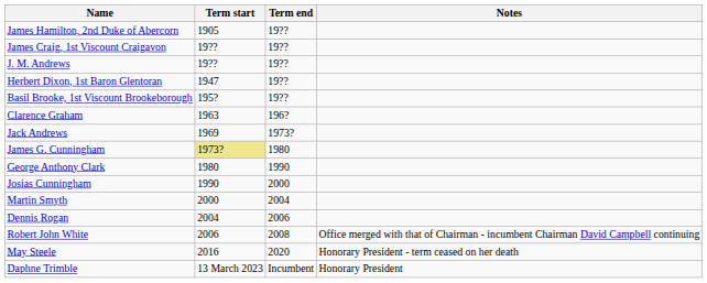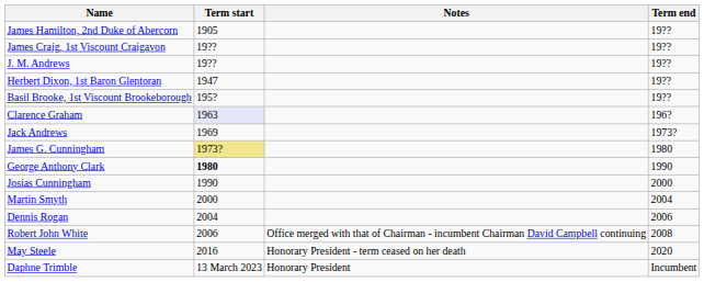 <table class="wikitable">
 <tr>
 <th>Name</th>
 <th>Term start</th>
+<th>Notes</th>
 <th>Term end</th>
-<th>Notes</th>
 </tr>
 <tr>
 <td><a href='#'>James Hamilton, 2nd Duke of Abercorn</a></td>
 <td>1905</td>
+<td></td>
 <td>19??</td>
-<td></td>
 </tr>
 <tr>
 <td><a href='#'>James Craig, 1st Viscount Craigavon</a></td>
 <td>19??</td>
+<td></td>
 <td>19??</td>
-<td></td>
 </tr>
 <tr>
 <td><a href='#'>J. M. Andrews</a></td>
 <td>19??</td>
+<td></td>
 <td>19??</td>
-<td></td>
 </tr>
 <tr>
 <td><a href='#'>Herbert Dixon, 1st Baron Glentoran</a></td>
 <td>1947</td>
+<td></td>
 <td>19??</td>
-<td></td>
 </tr>
 <tr>
 <td><a href='#'>Basil Brooke, 1st Viscount Brookeborough</a></td>
 <td>195?</td>
+<td></td>
 <td>19??</td>
-<td></td>
 </tr>
 <tr>
 <td><a href='#'>Clarence Graham</a></td>
-<td>1963</td>
+<td style="background: lavender;">1963</td>
+<td></td>
 <td>196?</td>
-<td></td>
 </tr>
 <tr>
 <td><a href='#'>Jack Andrews</a></td>
 <td>1969</td>
+<td></td>
 <td>1973?</td>
-<td></td>
 </tr>
 <tr>
 <td><a href='#'>James G. Cunningham</a></td>
 <td style="background: khaki;">1973?</td>
+<td></td>
 <td>1980</td>
-<td></td>
 </tr>
 <tr>
 <td><a href='#'>George Anthony Clark</a></td>
-<td>1980</td>
+<td><strong>1980</strong></td>
+<td></td>
 <td>1990</td>
-<td></td>
 </tr>
 <tr>
 <td><a href='#'>Josias Cunningham</a></td>
 <td>1990</td>
+<td></td>
 <td>2000</td>
-<td></td>
 </tr>
 <tr>
 <td><a href='#'>Martin Smyth</a></td>
 <td>2000</td>
+<td></td>
 <td>2004</td>
-<td></td>
 </tr>
 <tr>
 <td><a href='#'>Dennis Rogan</a></td>
 <td>2004</td>
+<td></td>
 <td>2006</td>
-<td></td>
 </tr>
 <tr>
 <td><a href='#'>Robert John White</a></td>
 <td>2006</td>
+<td>Office merged with that of Chairman - incumbent Chairman <a href='#'>David Campbell</a> continuing</td>
 <td>2008</td>
-<td>Office merged with that of Chairman - incumbent Chairman <a href='#'>David Campbell</a> continuing</td>
 </tr>
 <tr>
 <td><a href='#'>May Steele</a></td>
 <td>2016</td>
+<td>Honorary President - term ceased on her death</td>
 <td>2020</td>
-<td>Honorary President - term ceased on her death</td>
 </tr>
 <tr>
 <td><a href='#'>Daphne Trimble</a></td>
 <td>13 March 2023</td>
+<td>Honorary President</td>
 <td>Incumbent</td>
-<td>Honorary President</td>
 </tr>
 </table>
